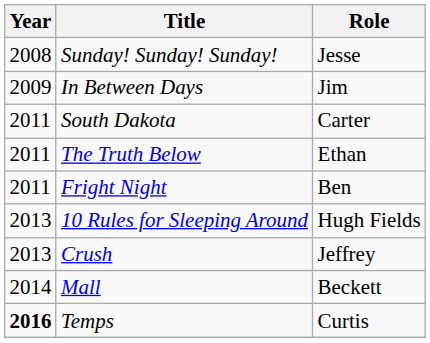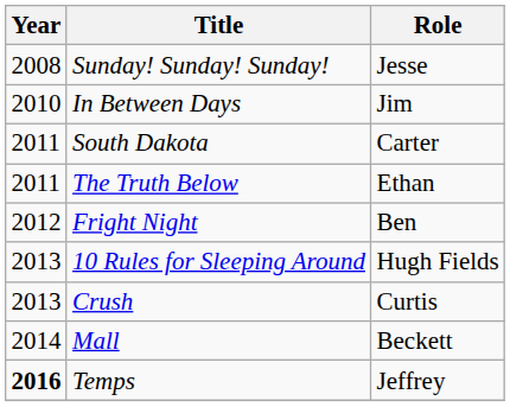 <table class="wikitable sortable">
 <tr>
 <th>Year</th>
 <th>Title</th>
 <th>Role</th>
 </tr>
 <tr>
 <td>2008</td>
 <td><em>Sunday! Sunday! Sunday!</em></td>
 <td>Jesse</td>
 </tr>
 <tr>
-<td>2009</td>
+<td>2010</td>
 <td><em>In Between Days</em></td>
 <td>Jim</td>
 </tr>
 <tr>
 <td>2011</td>
 <td><em>South Dakota</em></td>
 <td>Carter</td>
 </tr>
 <tr>
 <td>2011</td>
 <td><em><a href='#'>The Truth Below</a></em></td>
 <td>Ethan</td>
 </tr>
 <tr>
-<td>2011</td>
+<td>2012</td>
 <td><em><a href='#'>Fright Night</a></em></td>
 <td>Ben</td>
 </tr>
 <tr>
 <td>2013</td>
 <td><em><a href='#'>10 Rules for Sleeping Around</a></em></td>
 <td>Hugh Fields</td>
 </tr>
 <tr>
 <td>2013</td>
 <td><em><a href='#'>Crush</a></em></td>
-<td>Jeffrey</td>
+<td>Curtis</td>
 </tr>
 <tr>
 <td>2014</td>
 <td><em><a href='#'>Mall</a></em></td>
 <td>Beckett</td>
 </tr>
 <tr>
 <td><strong>2016</strong></td>
 <td><em>Temps</em></td>
-<td>Curtis</td>
+<td>Jeffrey</td>
 </tr>
 <tr>
 </tr>
 </table>
